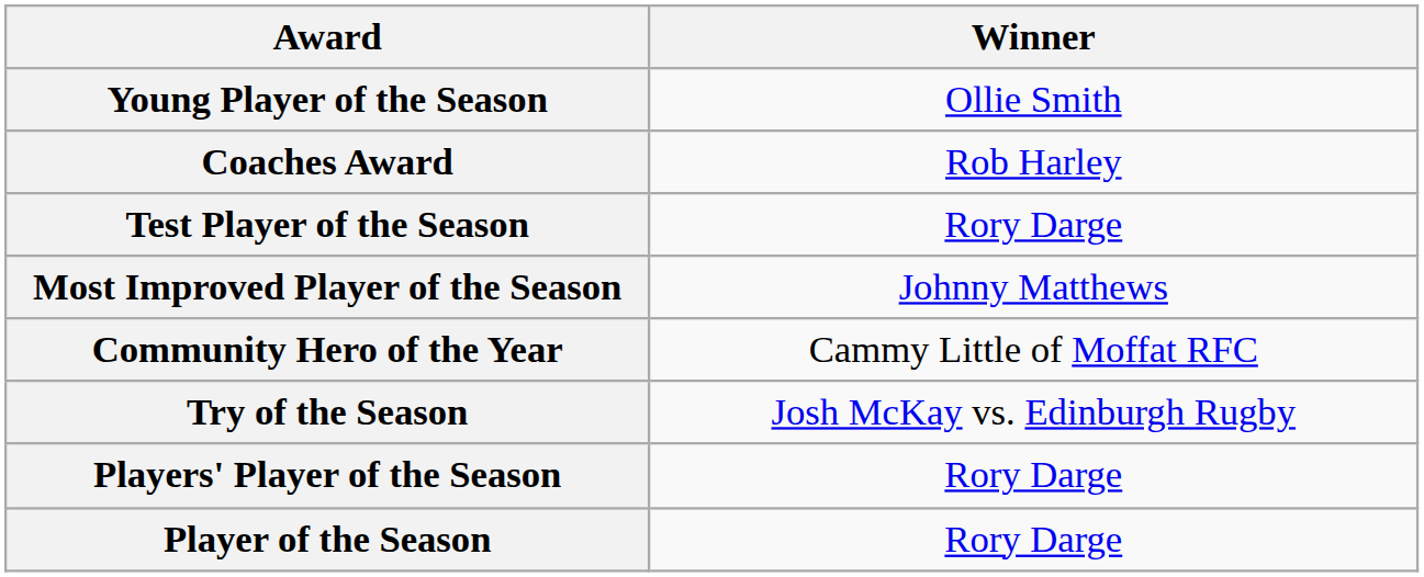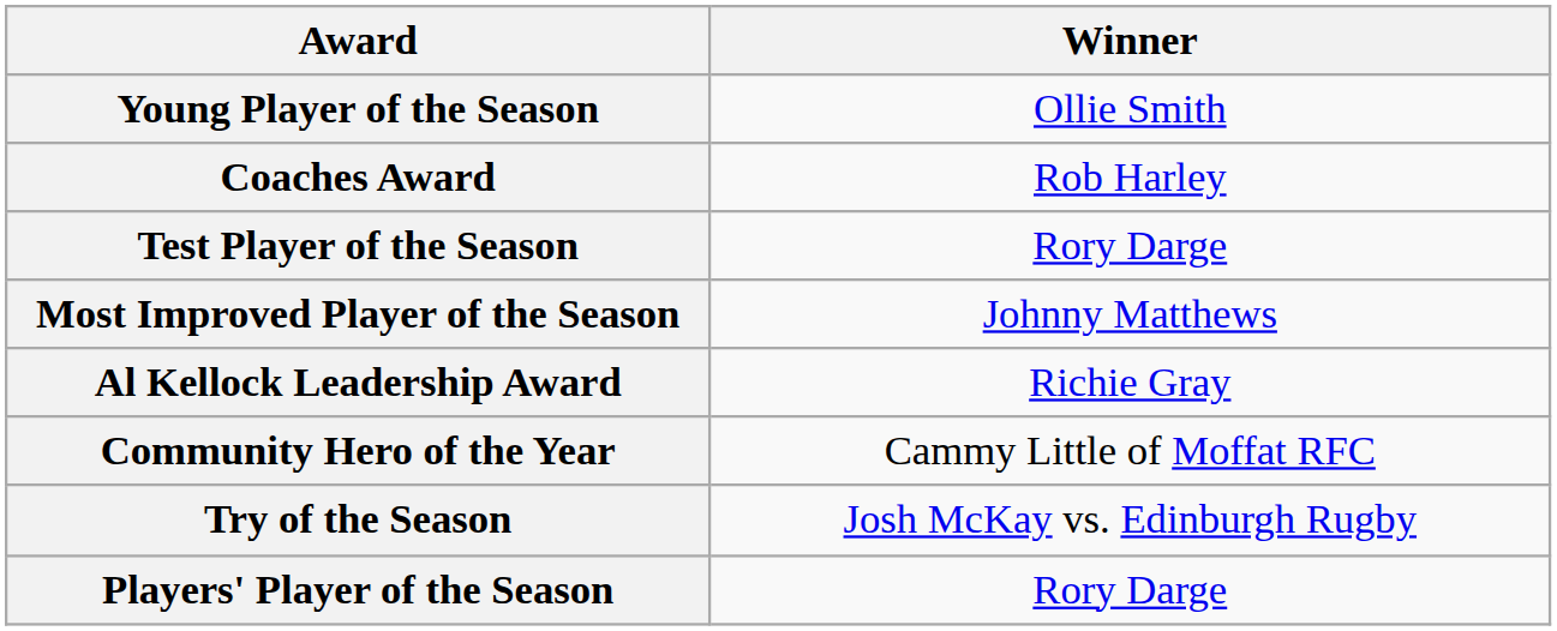 <table class="wikitable" style="font-size:95%; text-align:center;">
 <tr>
 <th style="width:250px;">Award</th>
 <th style="width:300px;">Winner</th>
 </tr>
 <tr>
 <th>Young Player of the Season</th>
 <td> <a href='#'>Ollie Smith</a></td>
 </tr>
 <tr>
 <th>Coaches Award</th>
 <td> <a href='#'>Rob Harley</a></td>
 </tr>
 <tr>
 <th>Test Player of the Season</th>
 <td> <a href='#'>Rory Darge</a></td>
 </tr>
 <tr>
 <th>Most Improved Player of the Season</th>
 <td> <a href='#'>Johnny Matthews</a></td>
 </tr>
 <tr>
+<th>Al Kellock Leadership Award</th>
+<td> <a href='#'>Richie Gray</a></td>
+</tr>
+<tr>
 <th>Community Hero of the Year</th>
 <td> Cammy Little of <a href='#'>Moffat RFC</a></td>
 </tr>
 <tr>
 <th>Try of the Season</th>
 <td> <a href='#'>Josh McKay</a> vs.  <a href='#'>Edinburgh Rugby</a></td>
 </tr>
 <tr>
 <th>Players' Player of the Season</th>
 <td> <a href='#'>Rory Darge</a></td>
 </tr>
-<tr>
-<th>Player of the Season</th>
-<td> <a href='#'>Rory Darge</a></td>
-</tr>
 </table>
